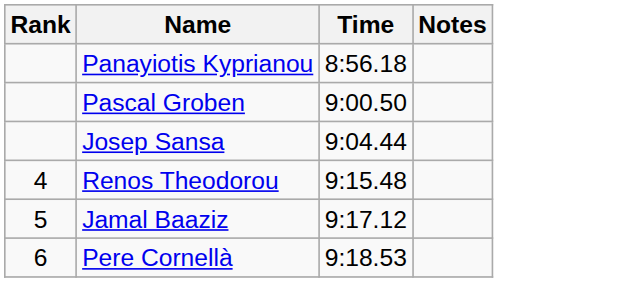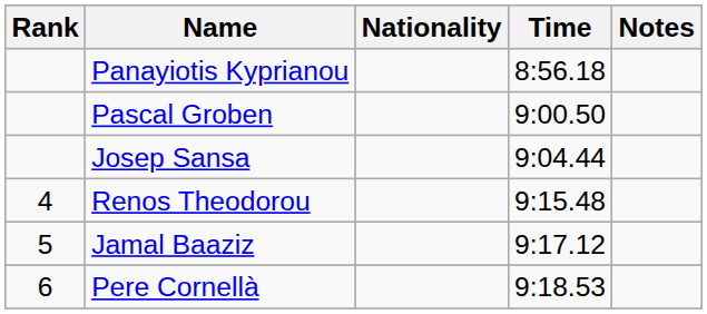 <table class="wikitable sortable" style="text-align:center; font-size:95%">
 <tr>
 <th>Rank</th>
 <th>Name</th>
+<th>Nationality</th>
 <th>Time</th>
 <th>Notes</th>
 </tr>
 <tr>
 <td></td>
 <td align=left><a href='#'>Panayiotis Kyprianou</a></td>
+<td align=left></td>
 <td>8:56.18</td>
 <td></td>
 </tr>
 <tr>
 <td></td>
 <td align=left><a href='#'>Pascal Groben</a></td>
+<td align=left></td>
 <td>9:00.50</td>
 <td></td>
 </tr>
 <tr>
 <td></td>
 <td align=left><a href='#'>Josep Sansa</a></td>
+<td align=left></td>
 <td>9:04.44</td>
 <td></td>
 </tr>
 <tr>
 <td>4</td>
 <td align=left><a href='#'>Renos Theodorou</a></td>
+<td align=left></td>
 <td>9:15.48</td>
 <td></td>
 </tr>
 <tr>
 <td>5</td>
 <td align=left><a href='#'>Jamal Baaziz</a></td>
+<td align=left></td>
 <td>9:17.12</td>
 <td></td>
 </tr>
 <tr>
 <td>6</td>
 <td align=left><a href='#'>Pere Cornellà</a></td>
+<td align=left></td>
 <td>9:18.53</td>
 <td></td>
 </tr>
 </table>
